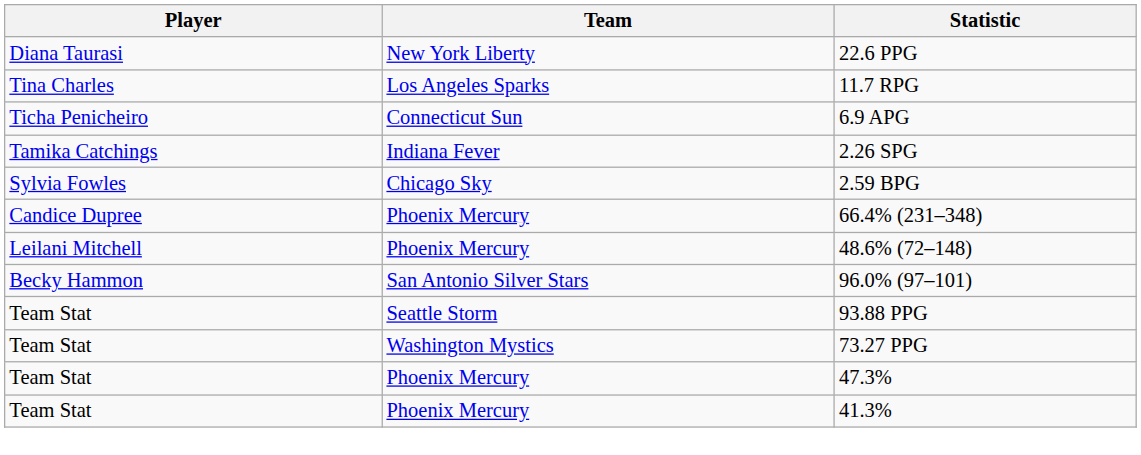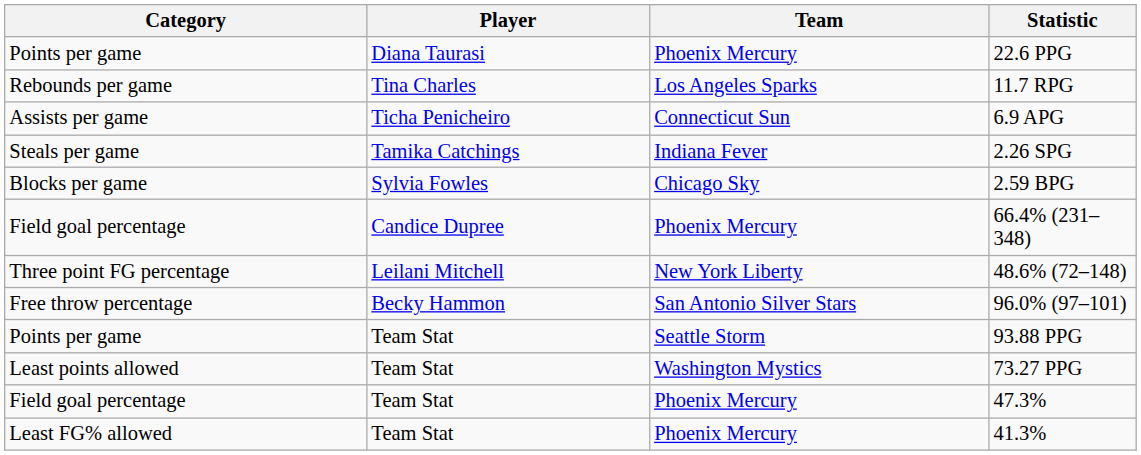 <table class="wikitable" style="width: 70%">
 <tr>
+<th width=32%>Category</th>
 <th width=25%>Player</th>
 <th width=30%>Team</th>
 <th width=20%>Statistic</th>
 </tr>
 <tr>
+<td>Points per game</td>
 <td><a href='#'>Diana Taurasi</a></td>
-<td><a href='#'>New York Liberty</a></td>
+<td><a href='#'>Phoenix Mercury</a></td>
 <td>22.6 PPG</td>
 </tr>
 <tr>
+<td>Rebounds per game</td>
 <td><a href='#'>Tina Charles</a></td>
 <td><a href='#'>Los Angeles Sparks</a></td>
 <td>11.7 RPG</td>
 </tr>
 <tr>
+<td>Assists per game</td>
 <td><a href='#'>Ticha Penicheiro</a></td>
 <td><a href='#'>Connecticut Sun</a></td>
 <td>6.9 APG</td>
 </tr>
 <tr>
+<td>Steals per game</td>
 <td><a href='#'>Tamika Catchings</a></td>
 <td><a href='#'>Indiana Fever</a></td>
 <td>2.26 SPG</td>
 </tr>
 <tr>
+<td>Blocks per game</td>
 <td><a href='#'>Sylvia Fowles</a></td>
 <td><a href='#'>Chicago Sky</a></td>
 <td>2.59 BPG</td>
 </tr>
 <tr>
+<td>Field goal percentage</td>
 <td><a href='#'>Candice Dupree</a></td>
 <td><a href='#'>Phoenix Mercury</a></td>
 <td>66.4% (231–348)</td>
 </tr>
 <tr>
+<td>Three point FG percentage</td>
 <td><a href='#'>Leilani Mitchell</a></td>
-<td><a href='#'>Phoenix Mercury</a></td>
+<td><a href='#'>New York Liberty</a></td>
 <td>48.6% (72–148)</td>
 </tr>
 <tr>
+<td>Free throw percentage</td>
 <td><a href='#'>Becky Hammon</a></td>
 <td><a href='#'>San Antonio Silver Stars</a></td>
 <td>96.0% (97–101)</td>
 </tr>
 <tr>
+<td>Points per game</td>
 <td>Team Stat</td>
 <td><a href='#'>Seattle Storm</a></td>
 <td>93.88 PPG</td>
 </tr>
 <tr>
+<td>Least points allowed</td>
 <td>Team Stat</td>
 <td><a href='#'>Washington Mystics</a></td>
 <td>73.27 PPG</td>
 </tr>
 <tr>
+<td>Field goal percentage</td>
 <td>Team Stat</td>
 <td><a href='#'>Phoenix Mercury</a></td>
 <td>47.3%</td>
 </tr>
 <tr>
+<td>Least FG% allowed</td>
 <td>Team Stat</td>
 <td><a href='#'>Phoenix Mercury</a></td>
 <td>41.3%</td>
 </tr>
 </table>
